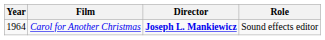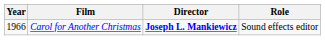 <table class="wikitable">
 <tr>
 <th>Year</th>
 <th>Film</th>
 <th>Director</th>
 <th>Role</th>
 </tr>
 <tr>
-<td>1964</td>
+<td>1966</td>
 <td><em><a href='#'>Carol for Another Christmas</a></em></td>
 <td><strong><a href='#'>Joseph L. Mankiewicz</a></strong></td>
 <td>Sound effects editor</td>
 </tr>
 </table>
